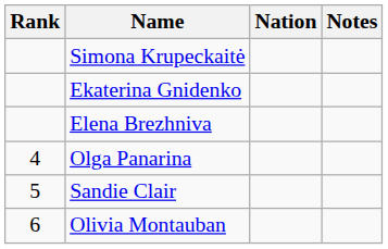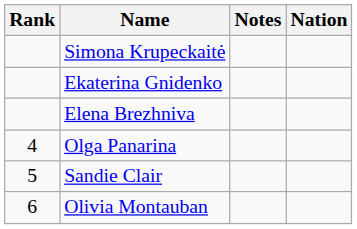 <table class="wikitable sortable" style="text-align:center">
 <tr>
 <th>Rank</th>
 <th>Name</th>
+<th>Notes</th>
 <th>Nation</th>
-<th>Notes</th>
 </tr>
 <tr>
 <td></td>
 <td align=left><a href='#'>Simona Krupeckaitė</a></td>
+<td></td>
 <td align=left></td>
-<td></td>
 </tr>
 <tr>
 <td></td>
 <td align=left><a href='#'>Ekaterina Gnidenko</a></td>
+<td></td>
 <td align=left></td>
-<td></td>
 </tr>
 <tr>
 <td></td>
 <td align=left><a href='#'>Elena Brezhniva</a></td>
+<td></td>
 <td align=left></td>
-<td></td>
 </tr>
 <tr>
 <td>4</td>
 <td align=left><a href='#'>Olga Panarina</a></td>
+<td></td>
 <td align=left></td>
-<td></td>
 </tr>
 <tr>
 <td>5</td>
 <td align=left><a href='#'>Sandie Clair</a></td>
+<td></td>
 <td align=left></td>
-<td></td>
 </tr>
 <tr>
 <td>6</td>
 <td align=left><a href='#'>Olivia Montauban</a></td>
+<td></td>
 <td align=left></td>
-<td></td>
 </tr>
 </table>
